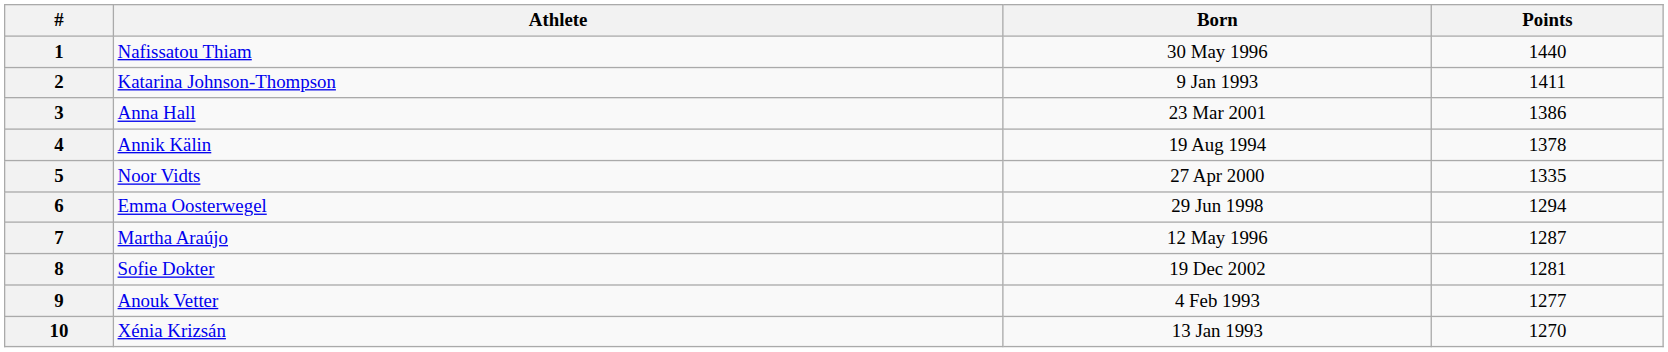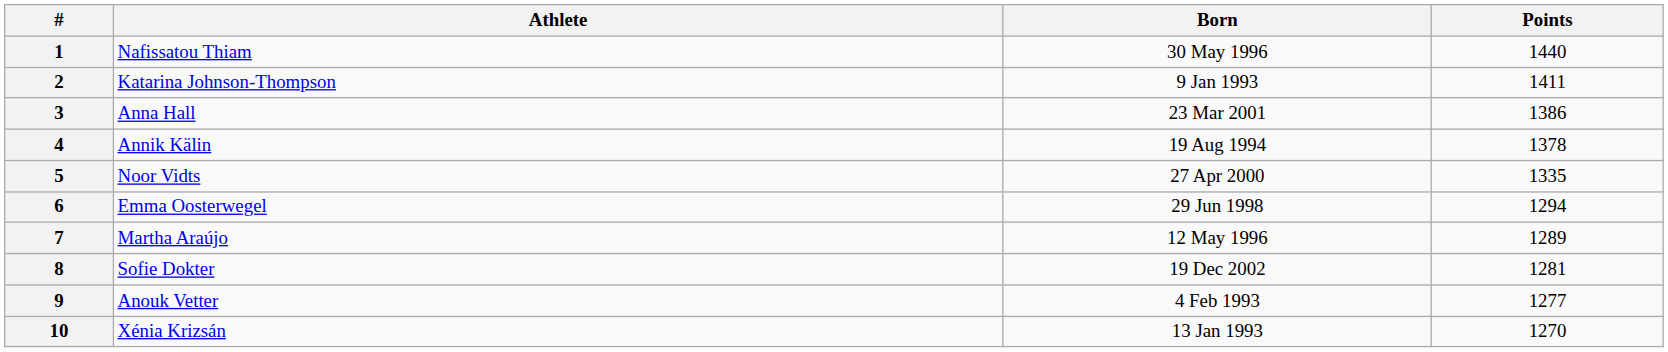 <table class="wikitable" width=80% style="font-size:90%; text-align:center;">
 <tr>
 <th>#</th>
 <th>Athlete</th>
 <th>Born</th>
 <th>Points</th>
 </tr>
 <tr>
 <th>1</th>
 <td align=left> <a href='#'>Nafissatou Thiam</a></td>
 <td>30 May 1996</td>
 <td>1440</td>
 </tr>
 <tr>
 <th>2</th>
 <td align=left> <a href='#'>Katarina Johnson-Thompson</a></td>
 <td>9 Jan 1993</td>
 <td>1411</td>
 </tr>
 <tr>
 <th>3</th>
 <td align=left> <a href='#'>Anna Hall</a></td>
 <td>23 Mar 2001</td>
 <td>1386</td>
 </tr>
 <tr>
 <th>4</th>
 <td align=left> <a href='#'>Annik Kälin</a></td>
 <td>19 Aug 1994</td>
 <td>1378</td>
 </tr>
 <tr>
 <th>5</th>
 <td align=left> <a href='#'>Noor Vidts</a></td>
 <td>27 Apr 2000</td>
 <td>1335</td>
 </tr>
 <tr>
 <th>6</th>
 <td align=left> <a href='#'>Emma Oosterwegel</a></td>
 <td>29 Jun 1998</td>
 <td>1294</td>
 </tr>
 <tr>
 <th>7</th>
 <td align=left> <a href='#'>Martha Araújo</a></td>
 <td>12 May 1996</td>
-<td>1287</td>
+<td>1289</td>
 </tr>
 <tr>
 <th>8</th>
 <td align=left> <a href='#'>Sofie Dokter</a></td>
 <td>19 Dec 2002</td>
 <td>1281</td>
 </tr>
 <tr>
 <th>9</th>
 <td align=left> <a href='#'>Anouk Vetter</a></td>
 <td>4 Feb 1993</td>
 <td>1277</td>
 </tr>
 <tr>
 <th>10</th>
 <td align=left> <a href='#'>Xénia Krizsán</a></td>
 <td>13 Jan 1993</td>
 <td>1270</td>
 </tr>
 </table>
